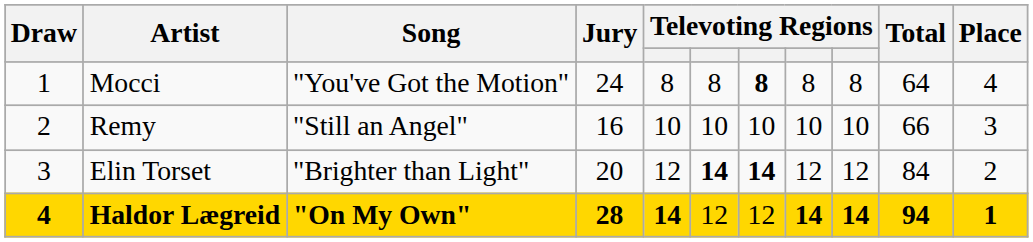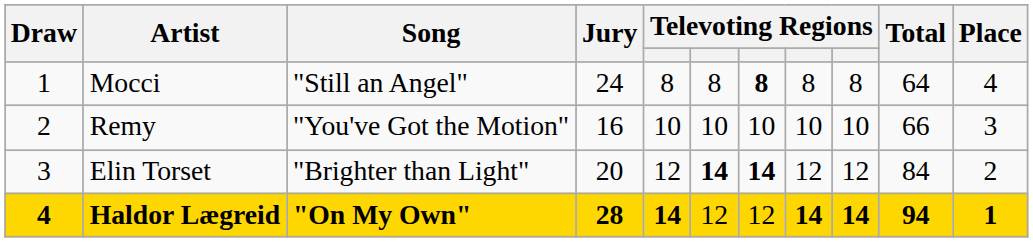 <table class="sortable wikitable plainrowheaders" style="margin: 1em auto 1em auto; text-align:center">
 <tr>
 <th rowspan="2">Draw</th>
 <th rowspan="2">Artist</th>
 <th rowspan="2">Song</th>
 <th rowspan="2">Jury</th>
 <th colspan="5" class="unsortable">Televoting Regions</th>
 <th rowspan="2">Total</th>
 <th rowspan="2">Place</th>
 </tr>
 <tr>
 <th></th>
 <th></th>
 <th></th>
 <th></th>
 <th></th>
 </tr>
 <tr>
 <td>1</td>
 <td align="left">Mocci</td>
-<td align="left">"You've Got the Motion"</td>
+<td align="left">"Still an Angel"</td>
 <td>24</td>
 <td>8</td>
 <td>8</td>
 <td><strong>8</strong></td>
 <td>8</td>
 <td>8</td>
 <td>64</td>
 <td>4</td>
 </tr>
 <tr>
 <td>2</td>
 <td align="left">Remy</td>
-<td align="left">"Still an Angel"</td>
+<td align="left">"You've Got the Motion"</td>
 <td>16</td>
 <td>10</td>
 <td>10</td>
 <td>10</td>
 <td>10</td>
 <td>10</td>
 <td>66</td>
 <td>3</td>
 </tr>
 <tr>
 <td>3</td>
 <td align="left">Elin Torset</td>
 <td align="left">"Brighter than Light"</td>
 <td>20</td>
 <td>12</td>
 <td><strong>14</strong></td>
 <td><strong>14</strong></td>
 <td>12</td>
 <td>12</td>
 <td>84</td>
 <td>2</td>
 </tr>
 <tr style="background:gold;">
 <td><strong>4</strong></td>
 <td align="left"><strong>Haldor Lægreid</strong></td>
 <td align="left"><strong>"On My Own"</strong></td>
 <td><strong>28</strong></td>
 <td><strong>14</strong></td>
 <td>12</td>
 <td>12</td>
 <td><strong>14</strong></td>
 <td><strong>14</strong></td>
 <td><strong>94</strong></td>
 <td><strong>1</strong></td>
 </tr>
 </table>
